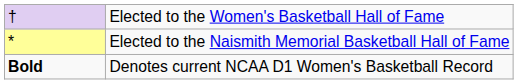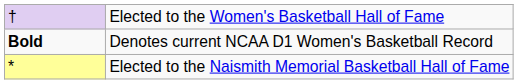 <table class="wikitable">
 <tr>
 <td style="background-color:#E0CEF2; width:6em">†</td>
 <td>Elected to the <a href='#'>Women's Basketball Hall of Fame</a></td>
 </tr>
 <tr>
+<td><strong>Bold</strong></td>
+<td>Denotes current NCAA D1 Women's Basketball Record</td>
+</tr>
+<tr>
 <td style="background:#ff9; width:6em;">*</td>
 <td>Elected to the <a href='#'>Naismith Memorial Basketball Hall of Fame</a></td>
 </tr>
-<tr>
-<td><strong>Bold</strong></td>
-<td>Denotes current NCAA D1 Women's Basketball Record</td>
-</tr>
 </table>
